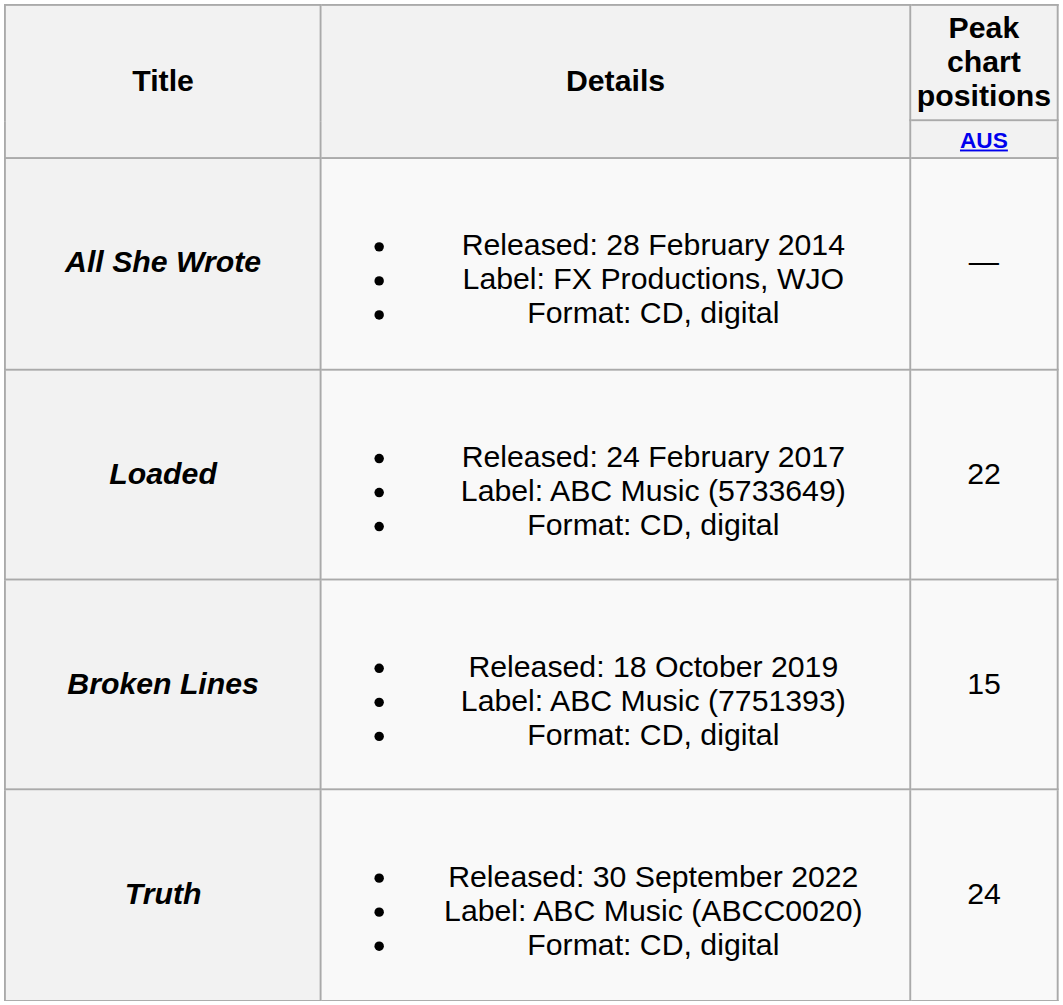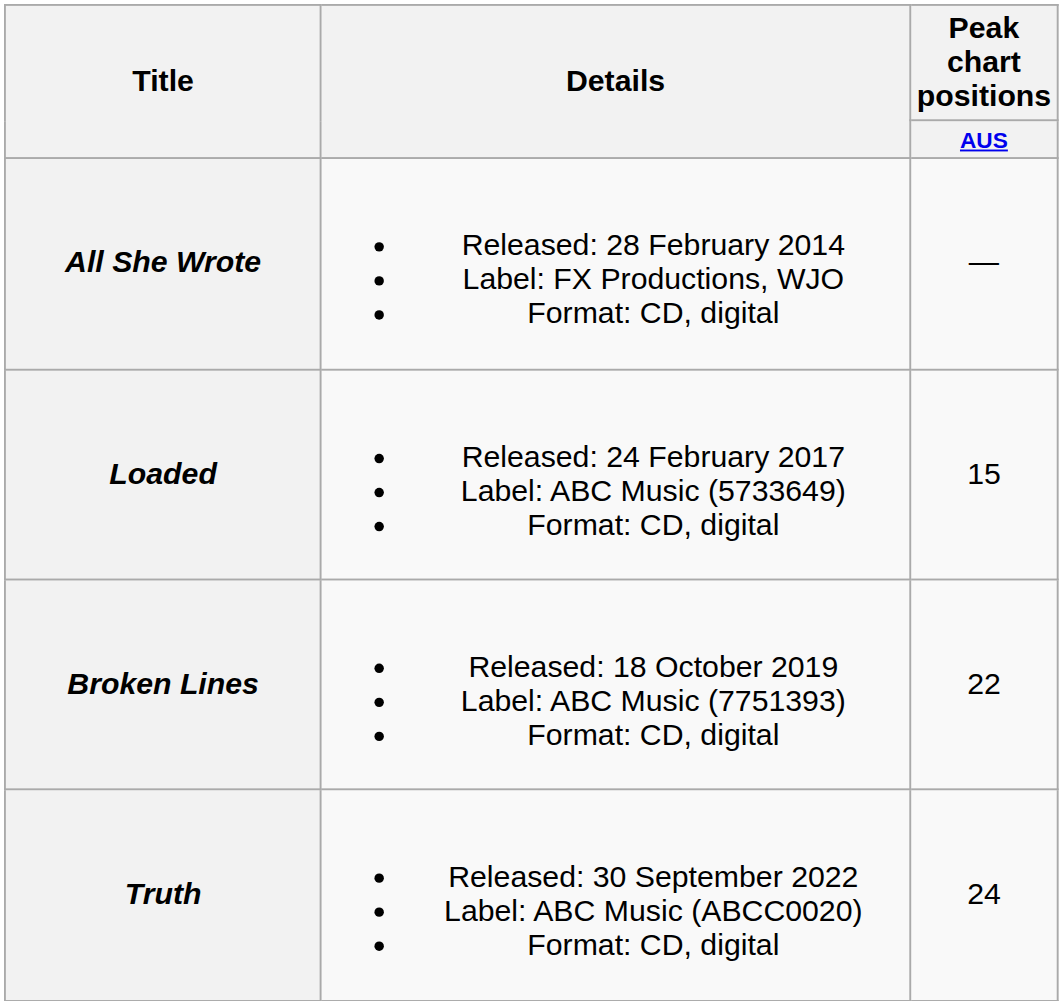 <table class="wikitable plainrowheaders" style="text-align:center;" border="1">
 <tr>
 <th scope="col" rowspan="2" style="width:10em;">Title</th>
 <th scope="col" rowspan="2" style="width:19em;">Details</th>
 <th scope="col" colspan="1">Peak chart positions</th>
 </tr>
 <tr>
 <th style="width:3em;font-size:75%"><a href='#'>AUS</a><br></th>
 </tr>
 <tr>
 <th scope="row"><em>All She Wrote</em></th>
 <td><br><ul><li>Released: 28 February 2014</li><li>Label: FX Productions, WJO</li><li>Format: CD, digital</li></ul></td>
 <td>—</td>
 </tr>
 <tr>
 <th scope="row"><em>Loaded</em></th>
 <td><br><ul><li>Released: 24 February 2017</li><li>Label: ABC Music (5733649)</li><li>Format: CD, digital</li></ul></td>
-<td>22</td>
+<td>15</td>
 </tr>
 <tr>
 <th scope="row"><em>Broken Lines</em></th>
 <td><br><ul><li>Released: 18 October 2019</li><li>Label: ABC Music (7751393)</li><li>Format: CD, digital</li></ul></td>
-<td>15</td>
+<td>22</td>
 </tr>
 <tr>
 <th scope="row"><em>Truth</em></th>
 <td><br><ul><li>Released: 30 September 2022</li><li>Label: ABC Music (ABCC0020)</li><li>Format: CD, digital</li></ul></td>
 <td>24 <br></td>
 </tr>
 </table>
